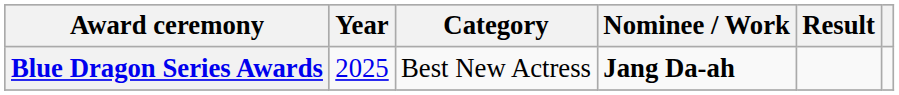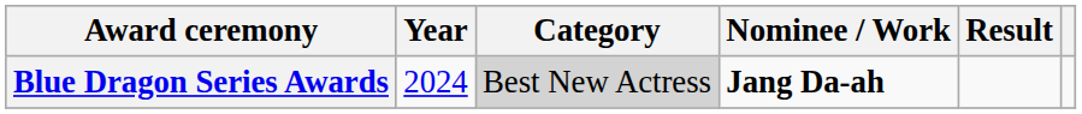 <table class="wikitable plainrowheaders sortable">
 <tr>
 <th scope="col">Award ceremony </th>
 <th scope="col">Year</th>
 <th scope="col">Category</th>
 <th scope="col">Nominee / Work</th>
 <th scope="col">Result</th>
 <th scope="col" class="unsortable"></th>
 </tr>
 <tr>
 <th scope="row"><a href='#'>Blue Dragon Series Awards</a></th>
-<td style="text-align:center"><a href='#'>2025</a></td>
-<td>Best New Actress</td>
+<td style="text-align:center"><a href='#'>2024</a></td>
+<td style="background: lightgrey;">Best New Actress</td>
 <td><strong>Jang Da-ah</strong></td>
 <td></td>
 <td style="text-align:center"></td>
 </tr>
 </table>
